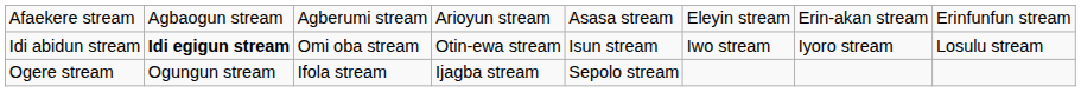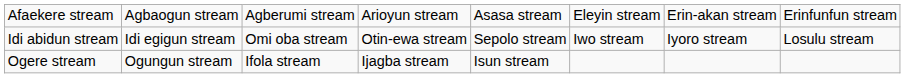 <table class="wikitable">
 <tr>
 <td>Afaekere stream</td>
 <td>Agbaogun stream</td>
 <td>Agberumi stream</td>
 <td>Arioyun stream</td>
 <td>Asasa stream</td>
 <td>Eleyin stream</td>
 <td>Erin-akan stream</td>
 <td>Erinfunfun stream</td>
 </tr>
 <tr>
 <td>Idi abidun stream</td>
-<td><strong>Idi egigun stream</strong></td>
+<td>Idi egigun stream</td>
 <td>Omi oba stream</td>
 <td>Otin-ewa stream</td>
-<td>Isun stream</td>
+<td>Sepolo stream</td>
 <td>Iwo stream</td>
 <td>Iyoro stream</td>
 <td>Losulu stream</td>
 </tr>
 <tr>
 <td>Ogere stream</td>
 <td>Ogungun stream</td>
 <td>Ifola stream</td>
 <td>Ijagba stream</td>
-<td>Sepolo stream</td>
+<td>Isun stream</td>
 <td></td>
 <td></td>
 <td></td>
 </tr>
 </table>
